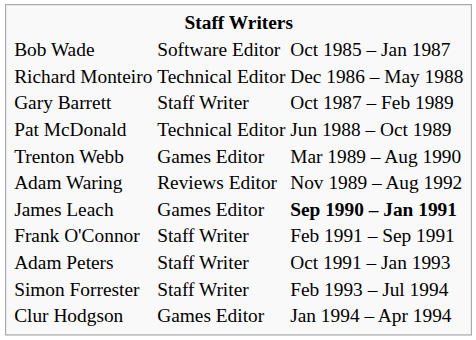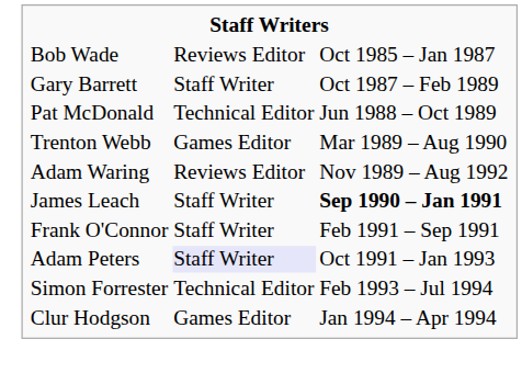 <table class="infobox" style="float: right; clear: right">
 <tr>
 <th colspan="3">Staff Writers</th>
 </tr>
 <tr>
 <td>Bob Wade</td>
-<td>Software Editor</td>
+<td>Reviews Editor</td>
 <td>Oct 1985 – Jan 1987</td>
-</tr>
-<tr>
-<td>Richard Monteiro</td>
-<td>Technical Editor</td>
-<td>Dec 1986 – May 1988</td>
 </tr>
 <tr>
 <td>Gary Barrett</td>
 <td>Staff Writer</td>
 <td>Oct 1987 – Feb 1989</td>
 </tr>
 <tr>
 <td>Pat McDonald</td>
 <td>Technical Editor</td>
 <td>Jun 1988 – Oct 1989</td>
 </tr>
 <tr>
 <td>Trenton Webb</td>
 <td>Games Editor</td>
 <td>Mar 1989 – Aug 1990</td>
 </tr>
 <tr>
 <td>Adam Waring</td>
 <td>Reviews Editor</td>
 <td>Nov 1989 – Aug 1992</td>
 </tr>
 <tr>
 <td>James Leach</td>
-<td>Games Editor</td>
+<td>Staff Writer</td>
 <td><strong>Sep 1990 – Jan 1991</strong></td>
 </tr>
 <tr>
 <td>Frank O'Connor</td>
 <td>Staff Writer</td>
 <td>Feb 1991 – Sep 1991</td>
 </tr>
 <tr>
 <td>Adam Peters</td>
-<td>Staff Writer</td>
+<td style="background: lavender;">Staff Writer</td>
 <td>Oct 1991 – Jan 1993</td>
 </tr>
 <tr>
 <td>Simon Forrester</td>
-<td>Staff Writer</td>
+<td>Technical Editor</td>
 <td>Feb 1993 – Jul 1994</td>
 </tr>
 <tr>
 <td>Clur Hodgson</td>
 <td>Games Editor</td>
 <td>Jan 1994 – Apr 1994</td>
 </tr>
 </table>
